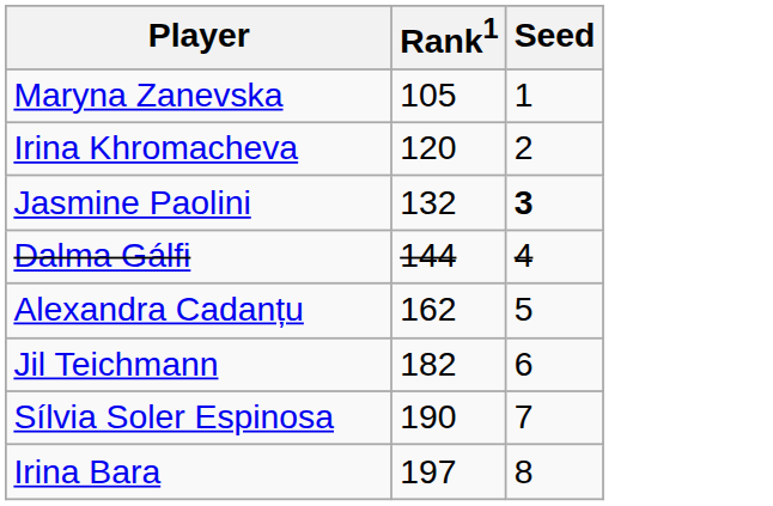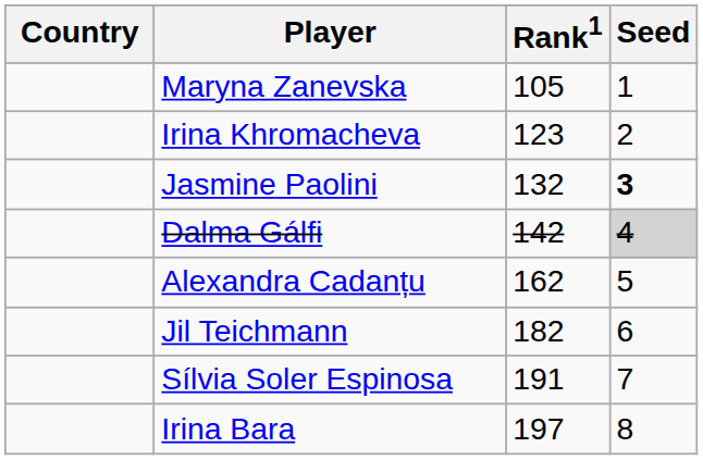 <table class="sortable wikitable">
 <tr>
+<th width="70">Country</th>
 <th width="175">Player</th>
 <th>Rank<sup>1</sup></th>
 <th>Seed</th>
 </tr>
 <tr>
+<td></td>
 <td><a href='#'>Maryna Zanevska</a></td>
 <td>105</td>
 <td>1</td>
 </tr>
 <tr>
+<td></td>
 <td><a href='#'>Irina Khromacheva</a></td>
-<td>120</td>
+<td>123</td>
 <td>2</td>
 </tr>
 <tr>
+<td></td>
 <td><a href='#'>Jasmine Paolini</a></td>
 <td>132</td>
 <td><strong>3</strong></td>
 </tr>
 <tr>
+<td><s></s></td>
 <td><s><a href='#'>Dalma Gálfi</a></s></td>
-<td><s>144</s></td>
-<td><s>4</s></td>
+<td><s>142</s></td>
+<td style="background: lightgrey;"><s>4</s></td>
 </tr>
 <tr>
+<td></td>
 <td><a href='#'>Alexandra Cadanțu</a></td>
 <td>162</td>
 <td>5</td>
 </tr>
 <tr>
+<td></td>
 <td><a href='#'>Jil Teichmann</a></td>
 <td>182</td>
 <td>6</td>
 </tr>
 <tr>
+<td></td>
 <td><a href='#'>Sílvia Soler Espinosa</a></td>
-<td>190</td>
+<td>191</td>
 <td>7</td>
 </tr>
 <tr>
+<td></td>
 <td><a href='#'>Irina Bara</a></td>
 <td>197</td>
 <td>8</td>
 </tr>
 </table>
